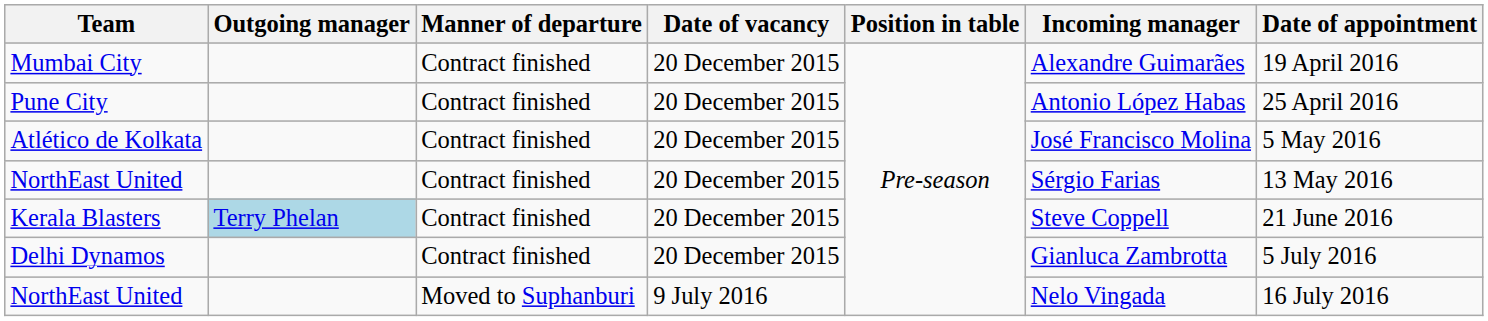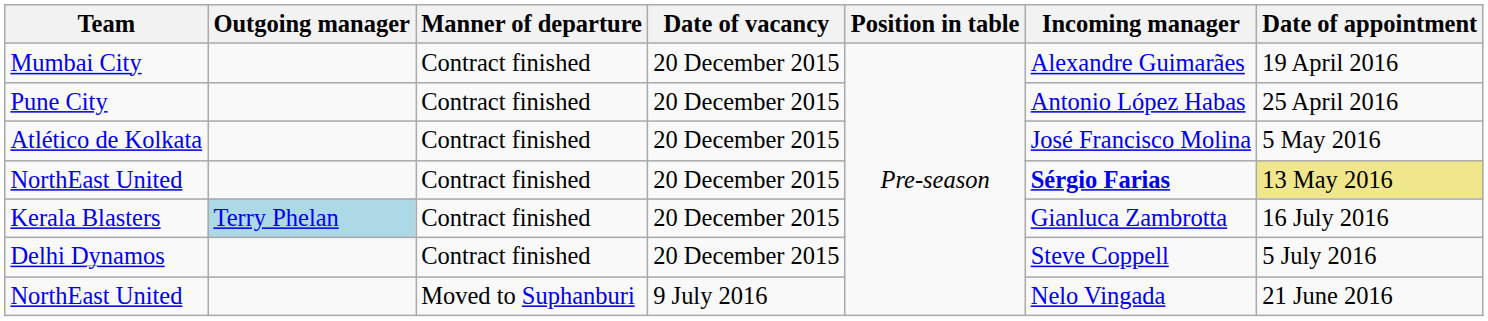 <table class="wikitable sortable">
 <tr>
 <th>Team</th>
 <th>Outgoing manager</th>
 <th>Manner of departure</th>
 <th>Date of vacancy</th>
 <th>Position in table</th>
 <th>Incoming manager</th>
 <th>Date of appointment</th>
 </tr>
 <tr>
 <td><a href='#'>Mumbai City</a></td>
 <td></td>
 <td>Contract finished</td>
 <td>20 December 2015</td>
 <td rowspan="7" align="center"><em>Pre-season</em></td>
 <td> <a href='#'>Alexandre Guimarães</a></td>
 <td>19 April 2016</td>
 </tr>
 <tr>
 <td><a href='#'>Pune City</a></td>
 <td></td>
 <td>Contract finished</td>
 <td>20 December 2015</td>
 <td> <a href='#'>Antonio López Habas</a></td>
 <td>25 April 2016</td>
 </tr>
 <tr>
 <td><a href='#'>Atlético de Kolkata</a></td>
 <td></td>
 <td>Contract finished</td>
 <td>20 December 2015</td>
 <td> <a href='#'>José Francisco Molina</a></td>
 <td>5 May 2016</td>
 </tr>
 <tr>
 <td><a href='#'>NorthEast United</a></td>
 <td></td>
 <td>Contract finished</td>
 <td>20 December 2015</td>
-<td> <a href='#'>Sérgio Farias</a></td>
-<td>13 May 2016</td>
+<td><strong> <a href='#'>Sérgio Farias</a></strong></td>
+<td style="background: khaki;">13 May 2016</td>
 </tr>
 <tr>
 <td><a href='#'>Kerala Blasters</a></td>
 <td style="background: lightblue;"> <a href='#'>Terry Phelan</a></td>
 <td>Contract finished</td>
 <td>20 December 2015</td>
-<td> <a href='#'>Steve Coppell</a></td>
-<td>21 June 2016</td>
+<td> <a href='#'>Gianluca Zambrotta</a></td>
+<td>16 July 2016</td>
 </tr>
 <tr>
 <td><a href='#'>Delhi Dynamos</a></td>
 <td></td>
 <td>Contract finished</td>
 <td>20 December 2015</td>
-<td> <a href='#'>Gianluca Zambrotta</a></td>
+<td> <a href='#'>Steve Coppell</a></td>
 <td>5 July 2016</td>
 </tr>
 <tr>
 <td><a href='#'>NorthEast United</a></td>
 <td></td>
 <td>Moved to <a href='#'>Suphanburi</a></td>
 <td>9 July 2016</td>
 <td> <a href='#'>Nelo Vingada</a></td>
-<td>16 July 2016</td>
+<td>21 June 2016</td>
 </tr>
 </table>
